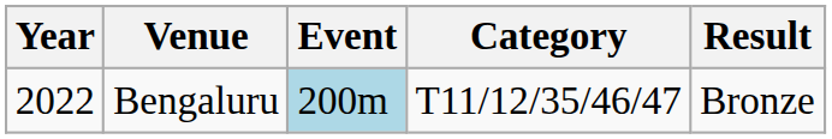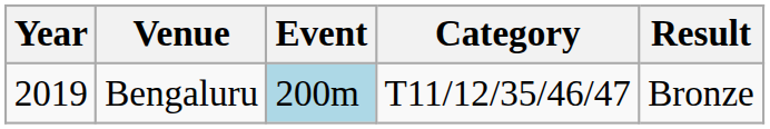 <table class="wikitable">
 <tr>
 <th>Year</th>
 <th>Venue</th>
 <th>Event</th>
 <th>Category</th>
 <th>Result</th>
 </tr>
 <tr>
-<td>2022</td>
+<td>2019</td>
 <td>Bengaluru</td>
 <td style="background: lightblue;">200m</td>
 <td>T11/12/35/46/47</td>
 <td>Bronze</td>
 </tr>
 </table>
